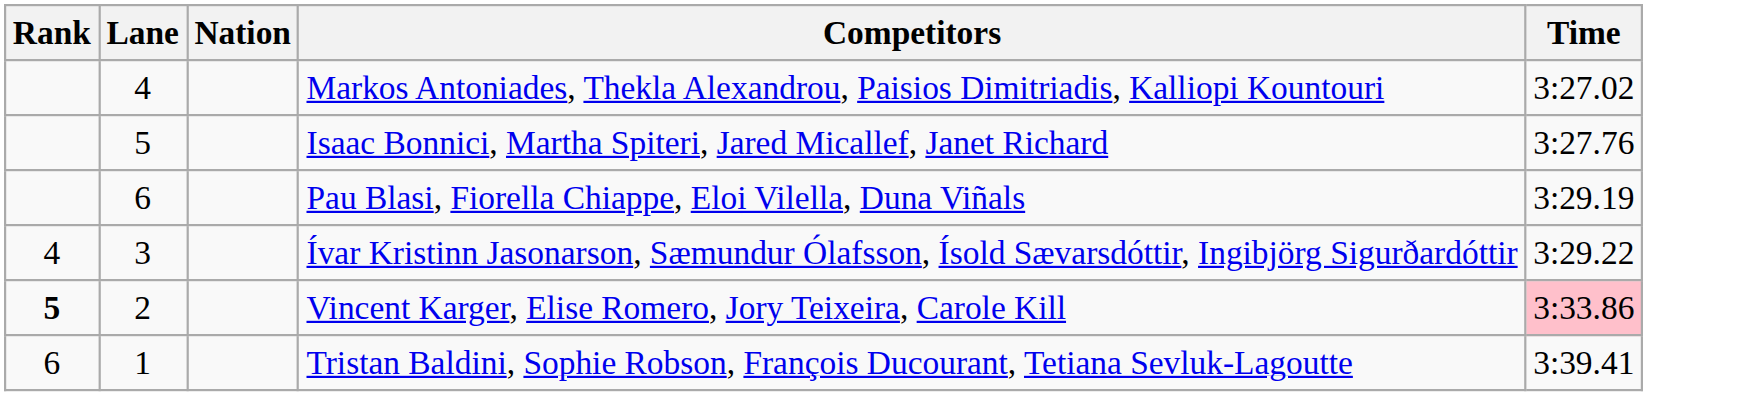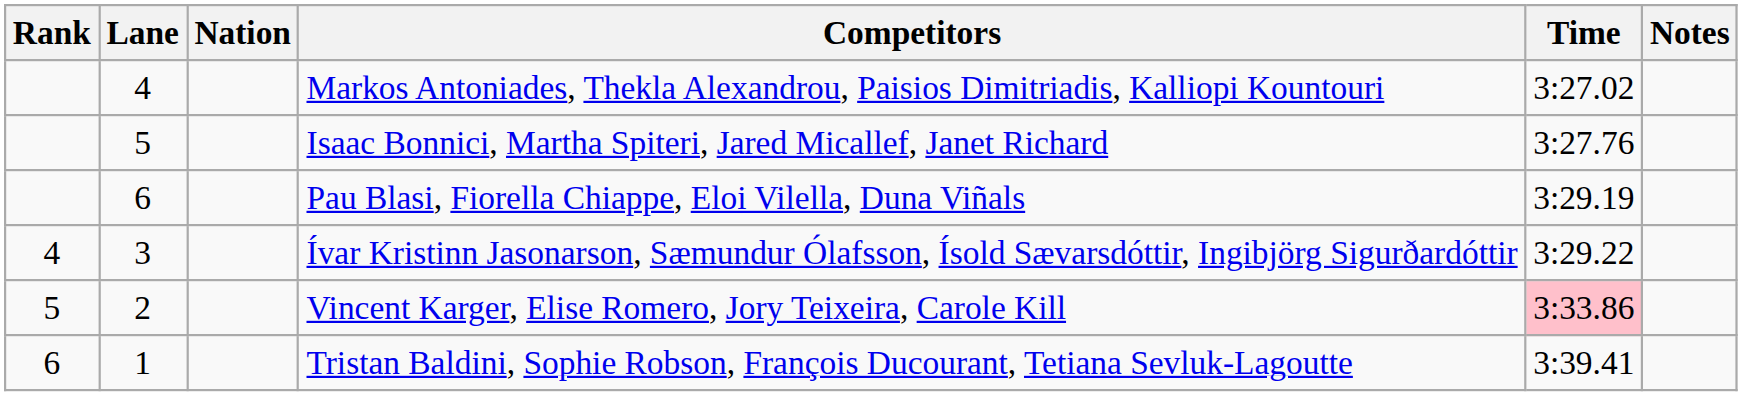 <table class="wikitable sortable" style="text-align:center; font-size:95%">
 <tr>
 <th>Rank</th>
 <th>Lane</th>
 <th>Nation</th>
 <th>Competitors</th>
 <th>Time</th>
+<th>Notes</th>
 </tr>
 <tr>
 <td></td>
 <td>4</td>
 <td align=left></td>
 <td align=left><a href='#'>Markos Antoniades</a>, <a href='#'>Thekla Alexandrou</a>, <a href='#'>Paisios Dimitriadis</a>, <a href='#'>Kalliopi Kountouri</a></td>
 <td>3:27.02</td>
+<td></td>
 </tr>
 <tr>
 <td></td>
 <td>5</td>
 <td align=left></td>
 <td align=left><a href='#'>Isaac Bonnici</a>, <a href='#'>Martha Spiteri</a>, <a href='#'>Jared Micallef</a>, <a href='#'>Janet Richard</a></td>
 <td>3:27.76</td>
+<td></td>
 </tr>
 <tr>
 <td></td>
 <td>6</td>
 <td align=left></td>
 <td align=left><a href='#'>Pau Blasi</a>, <a href='#'>Fiorella Chiappe</a>, <a href='#'>Eloi Vilella</a>, <a href='#'>Duna Viñals</a></td>
 <td>3:29.19</td>
+<td></td>
 </tr>
 <tr>
 <td>4</td>
 <td>3</td>
 <td align=left></td>
 <td align=left><a href='#'>Ívar Kristinn Jasonarson</a>, <a href='#'>Sæmundur Ólafsson</a>, <a href='#'>Ísold Sævarsdóttir</a>, <a href='#'>Ingibjörg Sigurðardóttir</a></td>
 <td>3:29.22</td>
+<td></td>
 </tr>
 <tr>
-<td><strong>5</strong></td>
+<td>5</td>
 <td>2</td>
 <td align=left></td>
 <td align=left><a href='#'>Vincent Karger</a>, <a href='#'>Elise Romero</a>, <a href='#'>Jory Teixeira</a>, <a href='#'>Carole Kill</a></td>
 <td style="background: pink;">3:33.86</td>
+<td></td>
 </tr>
 <tr>
 <td>6</td>
 <td>1</td>
 <td align=left></td>
 <td align=left><a href='#'>Tristan Baldini</a>, <a href='#'>Sophie Robson</a>, <a href='#'>François Ducourant</a>, <a href='#'>Tetiana Sevluk-Lagoutte</a></td>
 <td>3:39.41</td>
+<td></td>
 </tr>
 </table>
